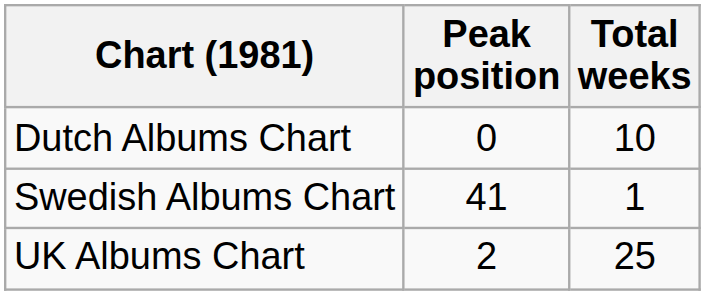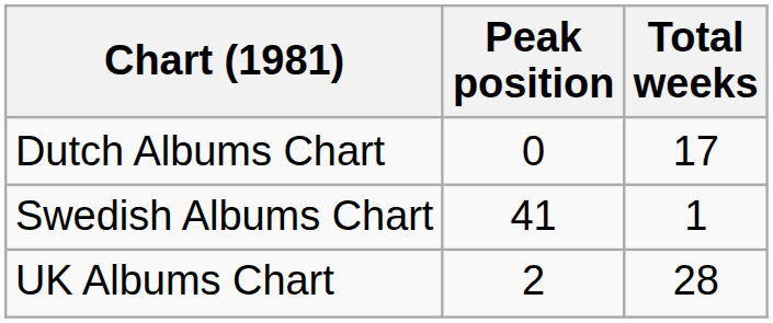 <table class="wikitable sortable">
 <tr>
 <th>Chart (1981)</th>
 <th>Peak<br>position</th>
 <th>Total<br>weeks</th>
 </tr>
 <tr>
 <td align="left">Dutch Albums Chart</td>
 <td style="text-align:center;">0</td>
-<td style="text-align:center;">10</td>
+<td style="text-align:center;">17</td>
 </tr>
 <tr>
 <td align="left">Swedish Albums Chart</td>
 <td style="text-align:center;">41</td>
 <td style="text-align:center;">1</td>
 </tr>
 <tr>
 <td align="left">UK Albums Chart</td>
 <td style="text-align:center;">2</td>
-<td style="text-align:center;">25</td>
+<td style="text-align:center;">28</td>
 </tr>
 </table>
